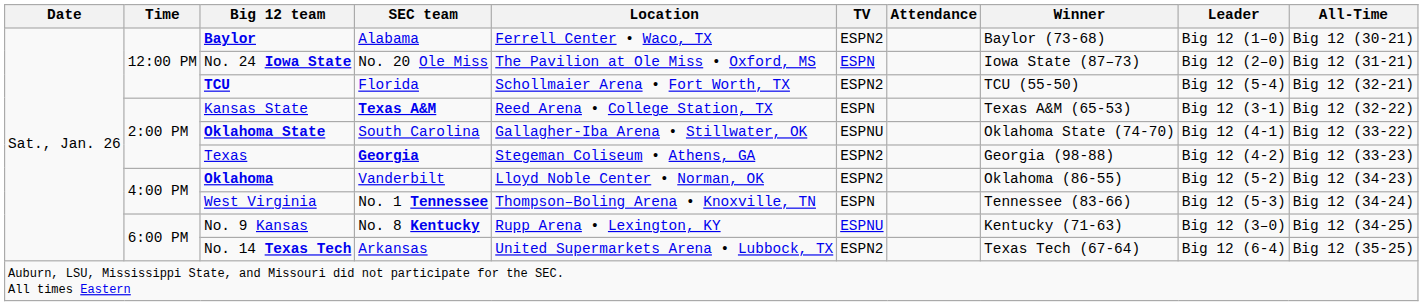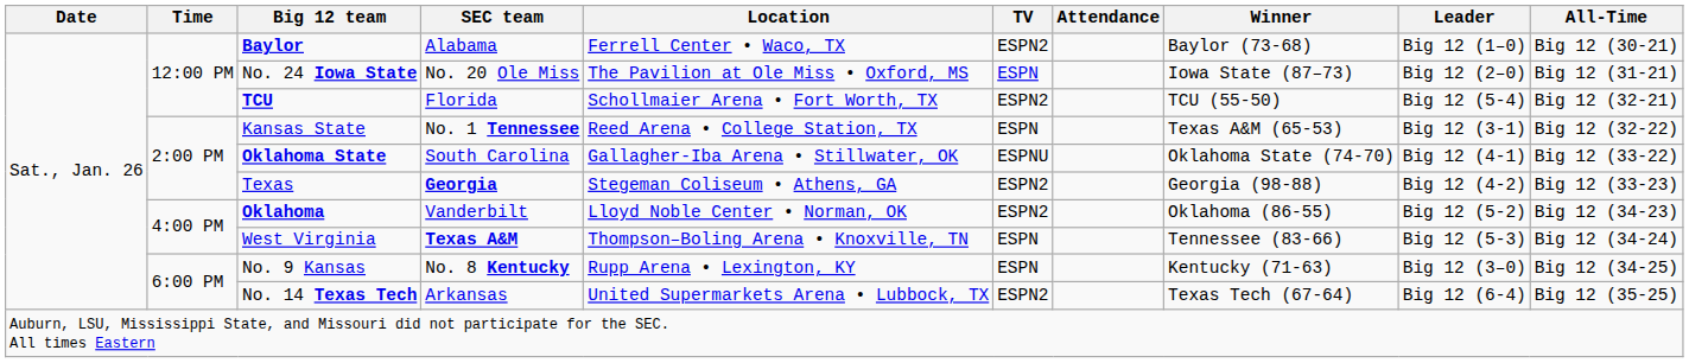 <table class="wikitable" style="font-size: 95%">
 <tr style="text-align:center;">
 <th>Date </th>
 <th>Time</th>
 <th>Big 12 team</th>
 <th>SEC team</th>
 <th>Location</th>
 <th>TV</th>
 <th>Attendance</th>
 <th>Winner</th>
 <th>Leader</th>
 <th>All-Time</th>
 </tr>
 <tr>
 <td rowspan=10>Sat., Jan. 26</td>
 <td rowspan=3>12:00 PM</td>
 <td><a href='#'><strong>Baylor</strong></a></td>
 <td><a href='#'>Alabama</a></td>
 <td><a href='#'>Ferrell Center</a> • <a href='#'>Waco, TX</a></td>
 <td>ESPN2</td>
 <td></td>
 <td>Baylor (73-68)</td>
 <td>Big 12 (1–0)</td>
 <td>Big 12 (30-21)</td>
 </tr>
 <tr>
 <td>No. 24 <a href='#'><strong>Iowa State</strong></a></td>
 <td>No. 20 <a href='#'>Ole Miss</a></td>
 <td><a href='#'>The Pavilion at Ole Miss</a> • <a href='#'>Oxford, MS</a></td>
 <td><a href='#'>ESPN</a></td>
 <td></td>
 <td>Iowa State (87–73)</td>
 <td>Big 12 (2–0)</td>
 <td>Big 12 (31-21)</td>
 </tr>
 <tr>
 <td><a href='#'><strong>TCU</strong></a></td>
 <td><a href='#'>Florida</a></td>
 <td><a href='#'>Schollmaier Arena</a> • <a href='#'>Fort Worth, TX</a></td>
 <td>ESPN2</td>
 <td></td>
 <td>TCU (55-50)</td>
 <td>Big 12 (5-4)</td>
 <td>Big 12 (32-21)</td>
 </tr>
 <tr>
 <td rowspan=3>2:00 PM</td>
 <td><a href='#'>Kansas State</a></td>
-<td><a href='#'><strong>Texas A&M</strong></a></td>
+<td>No. 1 <a href='#'><strong>Tennessee</strong></a></td>
 <td><a href='#'>Reed Arena</a> • <a href='#'>College Station, TX</a></td>
 <td>ESPN</td>
 <td></td>
 <td>Texas A&M (65-53)</td>
 <td>Big 12 (3-1)</td>
 <td>Big 12 (32-22)</td>
 </tr>
 <tr>
 <td><a href='#'><strong>Oklahoma State</strong></a></td>
 <td><a href='#'>South Carolina</a></td>
 <td><a href='#'>Gallagher-Iba Arena</a> • <a href='#'>Stillwater, OK</a></td>
 <td>ESPNU</td>
 <td></td>
 <td>Oklahoma State (74-70)</td>
 <td>Big 12 (4-1)</td>
 <td>Big 12 (33-22)</td>
 </tr>
 <tr>
 <td><a href='#'>Texas</a></td>
 <td><a href='#'><strong>Georgia</strong></a></td>
 <td><a href='#'>Stegeman Coliseum</a> • <a href='#'>Athens, GA</a></td>
 <td>ESPN2</td>
 <td></td>
 <td>Georgia (98-88)</td>
 <td>Big 12 (4-2)</td>
 <td>Big 12 (33-23)</td>
 </tr>
 <tr>
 <td rowspan=2>4:00 PM</td>
 <td><a href='#'><strong>Oklahoma</strong></a></td>
 <td><a href='#'>Vanderbilt</a></td>
 <td><a href='#'>Lloyd Noble Center</a> • <a href='#'>Norman, OK</a></td>
 <td>ESPN2</td>
 <td></td>
 <td>Oklahoma (86-55)</td>
 <td>Big 12 (5-2)</td>
 <td>Big 12 (34-23)</td>
 </tr>
 <tr>
 <td><a href='#'>West Virginia</a></td>
-<td>No. 1 <a href='#'><strong>Tennessee</strong></a></td>
+<td><a href='#'><strong>Texas A&M</strong></a></td>
 <td><a href='#'>Thompson–Boling Arena</a> • <a href='#'>Knoxville, TN</a></td>
 <td>ESPN</td>
 <td></td>
 <td>Tennessee (83-66)</td>
 <td>Big 12 (5-3)</td>
 <td>Big 12 (34-24)</td>
 </tr>
 <tr>
 <td rowspan=2>6:00 PM</td>
 <td>No. 9 <a href='#'>Kansas</a></td>
 <td>No. 8 <a href='#'><strong>Kentucky</strong></a></td>
 <td><a href='#'>Rupp Arena</a> • <a href='#'>Lexington, KY</a></td>
-<td><a href='#'>ESPNU</a></td>
+<td>ESPN</td>
 <td></td>
 <td>Kentucky (71-63)</td>
 <td>Big 12 (3–0)</td>
 <td>Big 12 (34-25)</td>
 </tr>
 <tr>
 <td>No. 14 <a href='#'><strong>Texas Tech</strong></a></td>
 <td><a href='#'>Arkansas</a></td>
 <td><a href='#'>United Supermarkets Arena</a> • <a href='#'>Lubbock, TX</a></td>
 <td>ESPN2</td>
 <td></td>
 <td>Texas Tech (67-64)</td>
 <td>Big 12 (6-4)</td>
 <td>Big 12 (35-25)</td>
 </tr>
 <tr>
 <td colspan="10"><small>Auburn, LSU, Mississippi State, and Missouri did not participate for the SEC.<br>All times <a href='#'>Eastern</a></small></td>
 </tr>
 </table>
